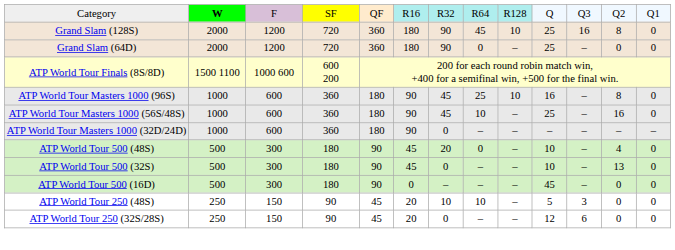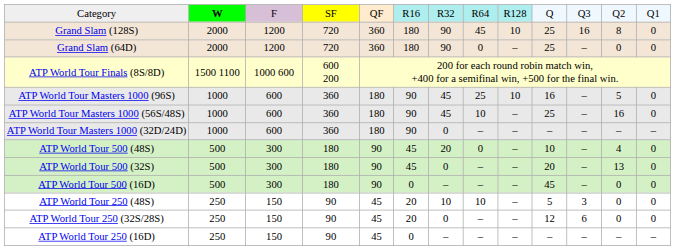 <table class=wikitable style=text-align:center;font-size:90%>
 <tr>
 <td bgcolor=#efefef>Category</td>
 <td width=70 bgcolor=lime><strong>W</strong></td>
 <td width=70 bgcolor=#D8BFD8>F</td>
 <td width=70 bgcolor=#FFFF00>SF</td>
 <td width=40 bgcolor=#ffebcd>QF</td>
 <td width=40 bgcolor=#afeeee>R16</td>
 <td width=40 bgcolor=#afeeee>R32</td>
 <td width=40 bgcolor=#afeeee>R64</td>
 <td width=40 bgcolor=#afeeee>R128</td>
 <td width=40 bgcolor=#F0F8FF>Q</td>
 <td width=40 bgcolor=#F0F8FF>Q3</td>
 <td width=40 bgcolor=#F0F8FF>Q2</td>
 <td width=40 bgcolor=#F0F8FF>Q1</td>
 </tr>
 <tr bgcolor=#F3E6D7>
 <td><a href='#'>Grand Slam</a> (128S)</td>
 <td>2000</td>
 <td>1200</td>
 <td>720</td>
 <td>360</td>
 <td>180</td>
 <td>90</td>
 <td>45</td>
 <td>10</td>
 <td>25</td>
 <td>16</td>
 <td>8</td>
 <td>0</td>
 </tr>
 <tr bgcolor=#F3E6D7>
 <td><a href='#'>Grand Slam</a> (64D)</td>
 <td>2000</td>
 <td>1200</td>
 <td>720</td>
 <td>360</td>
 <td>180</td>
 <td>90</td>
 <td>0</td>
 <td>–</td>
 <td>25</td>
 <td>–</td>
 <td>0</td>
 <td>0</td>
 </tr>
 <tr bgcolor=#ffffcc>
 <td><a href='#'>ATP World Tour Finals</a> (8S/8D)</td>
 <td>1500  1100 </td>
 <td>1000  600 </td>
 <td>600  <br>200 </td>
 <td colspan=9>200 for each round robin match win,<br> +400 for a semifinal win, +500 for the final win.</td>
 </tr>
 <tr bgcolor=#E9E9E9>
 <td><a href='#'>ATP World Tour Masters 1000</a> (96S)</td>
 <td>1000</td>
 <td>600</td>
 <td>360</td>
 <td>180</td>
 <td>90</td>
 <td>45</td>
 <td>25</td>
 <td>10</td>
 <td>16</td>
 <td>–</td>
-<td>8</td>
+<td>5</td>
 <td>0</td>
 </tr>
 <tr bgcolor=#E9E9E9>
 <td><a href='#'>ATP World Tour Masters 1000</a> (56S/48S)</td>
 <td>1000</td>
 <td>600</td>
 <td>360</td>
 <td>180</td>
 <td>90</td>
 <td>45</td>
 <td>10</td>
 <td>–</td>
 <td>25</td>
 <td>–</td>
 <td>16</td>
 <td>0</td>
 </tr>
 <tr bgcolor=#E9E9E9>
 <td><a href='#'>ATP World Tour Masters 1000</a> (32D/24D)</td>
 <td>1000</td>
 <td>600</td>
 <td>360</td>
 <td>180</td>
 <td>90</td>
 <td>0</td>
 <td>–</td>
 <td>–</td>
 <td>–</td>
 <td>–</td>
 <td>–</td>
 <td>–</td>
 </tr>
 <tr bgcolor=#D4F1C5>
 <td><a href='#'>ATP World Tour 500</a> (48S)</td>
 <td>500</td>
 <td>300</td>
 <td>180</td>
 <td>90</td>
 <td>45</td>
 <td>20</td>
 <td>0</td>
 <td>–</td>
 <td>10</td>
 <td>–</td>
 <td>4</td>
 <td>0</td>
 </tr>
 <tr bgcolor=#D4F1C5>
 <td><a href='#'>ATP World Tour 500</a> (32S)</td>
 <td>500</td>
 <td>300</td>
 <td>180</td>
 <td>90</td>
 <td>45</td>
 <td>0</td>
 <td>–</td>
 <td>–</td>
-<td>10</td>
+<td>20</td>
 <td>–</td>
 <td>13</td>
 <td>0</td>
 </tr>
 <tr bgcolor=#D4F1C5>
 <td><a href='#'>ATP World Tour 500</a> (16D)</td>
 <td>500</td>
 <td>300</td>
 <td>180</td>
 <td>90</td>
 <td>0</td>
 <td>–</td>
 <td>–</td>
 <td>–</td>
 <td>45</td>
 <td>–</td>
 <td>0</td>
 <td>0</td>
 </tr>
 <tr bgcolor=#ffffff>
 <td><a href='#'>ATP World Tour 250</a> (48S)</td>
 <td>250</td>
 <td>150</td>
 <td>90</td>
 <td>45</td>
 <td>20</td>
 <td>10</td>
 <td>10</td>
 <td>–</td>
 <td>5</td>
 <td>3</td>
 <td>0</td>
 <td>0</td>
 </tr>
 <tr bgcolor=#ffffff>
 <td><a href='#'>ATP World Tour 250</a> (32S/28S)</td>
 <td>250</td>
 <td>150</td>
 <td>90</td>
 <td>45</td>
 <td>20</td>
 <td>0</td>
 <td>–</td>
 <td>–</td>
 <td>12</td>
 <td>6</td>
 <td>0</td>
 <td>0</td>
 </tr>
+<tr bgcolor=#ffffff>
+<td><a href='#'>ATP World Tour 250</a> (16D)</td>
+<td>250</td>
+<td>150</td>
+<td>90</td>
+<td>45</td>
+<td>0</td>
+<td>–</td>
+<td>–</td>
+<td>–</td>
+<td>–</td>
+<td>–</td>
+<td>–</td>
+<td>–</td>
+</tr>
 </table>
